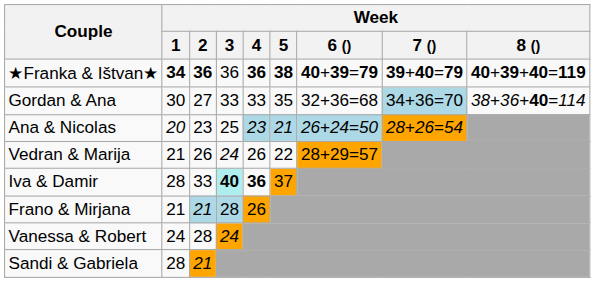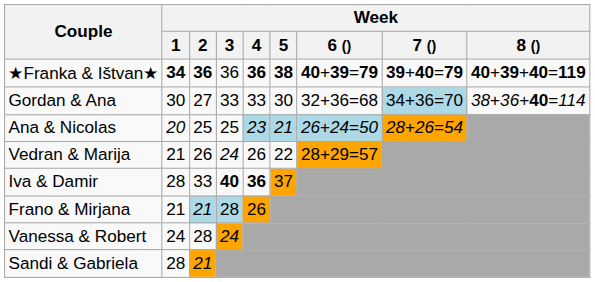 <table class="wikitable">
 <tr>
 <th rowspan="2">Couple</th>
 <th colspan="8">Week</th>
 </tr>
 <tr>
 <th>1</th>
 <th>2</th>
 <th>3</th>
 <th>4</th>
 <th>5</th>
 <th>6 <small>()</small></th>
 <th>7 <small>()</small></th>
 <th>8 <small>()</small></th>
 </tr>
 <tr>
 <td><span>★</span>Franka & Ištvan<span>★</span></td>
 <td align=center><span><strong>34</strong></span></td>
 <td align=center><span><strong>36</strong></span></td>
 <td align=center><span>36</span></td>
 <td align=center><span><strong>36</strong></span></td>
 <td align=center><span><strong>38</strong></span></td>
 <td align=center><span><strong>40</strong></span>+<span><strong>39</strong></span>=<strong>79</strong></td>
 <td align=center><span><strong>39</strong></span>+<span><strong>40</strong></span>=<strong>79</strong></td>
 <td align=center><span><strong>40</strong></span>+<span><strong>39</strong></span>+<span><strong>40</strong></span>=<strong>119</strong></td>
 </tr>
 <tr>
 <td>Gordan & Ana</td>
 <td align=center><span>30</span></td>
 <td align=center><span>27</span></td>
 <td align=center><span>33</span></td>
 <td align=center><span>33</span></td>
-<td align=center><span>35</span></td>
+<td align=center><span>30</span></td>
 <td align=center><span>32</span>+<span>36</span>=68</td>
 <td align=center bgcolor="lightblue"><span>34</span>+<span>36</span>=70</td>
 <td align=center><span><em>38</em></span>+<span><em>36</em></span>+<span><strong>40</strong></span>=<em>114</em></td>
 </tr>
 <tr>
 <td>Ana & Nicolas</td>
 <td align=center><span><em>20</em></span></td>
-<td align=center><span>23</span></td>
+<td align=center><span>25</span></td>
 <td align=center><span>25</span></td>
 <td align=center bgcolor="lightblue"><span><em>23</em></span></td>
 <td align=center bgcolor="lightblue"><span><em>21</em></span></td>
 <td align=center bgcolor="lightblue"><span><em>26</em></span>+<span><em>24</em></span>=<em>50</em></td>
 <td align=center bgcolor="orange"><span><em>28</em></span>+<span><em>26</em></span>=<em>54</em></td>
 <td colspan="1" bgcolor="darkgray"></td>
 </tr>
 <tr>
 <td>Vedran & Marija</td>
 <td align=center><span>21</span></td>
 <td align=center><span>26</span></td>
 <td align=center><span><em>24</em></span></td>
 <td align=center><span>26</span></td>
 <td align=center><span>22</span></td>
 <td align=center bgcolor="orange"><span>28</span>+<span>29</span>=57</td>
 <td colspan="2" bgcolor="darkgray"></td>
 </tr>
 <tr>
 <td>Iva & Damir</td>
 <td align=center><span>28</span></td>
 <td align=center><span>33</span></td>
-<td align=center style="background: paleturquoise;"><span><strong>40</strong></span></td>
+<td align=center><span><strong>40</strong></span></td>
 <td align=center><span><strong>36</strong></span></td>
 <td align=center bgcolor="orange"><span>37</span></td>
 <td colspan="3" bgcolor="darkgray"></td>
 </tr>
 <tr>
 <td>Frano & Mirjana</td>
 <td align=center><span>21</span></td>
 <td align=center bgcolor="lightblue"><span><em>21</em></span></td>
 <td align=center bgcolor="lightblue"><span>28</span></td>
 <td align=center bgcolor="orange"><span>26</span></td>
 <td colspan="4" bgcolor="darkgray"></td>
 </tr>
 <tr>
 <td>Vanessa & Robert</td>
 <td align=center><span>24</span></td>
 <td align=center><span>28</span></td>
 <td align=center bgcolor="orange"><span><em>24</em></span></td>
 <td colspan="5" bgcolor="darkgray"></td>
 </tr>
 <tr>
 <td>Sandi & Gabriela</td>
 <td align=center><span>28</span></td>
 <td align=center bgcolor="orange"><span><em>21</em></span></td>
 <td colspan="6" bgcolor="darkgray"></td>
 </tr>
 </table>
